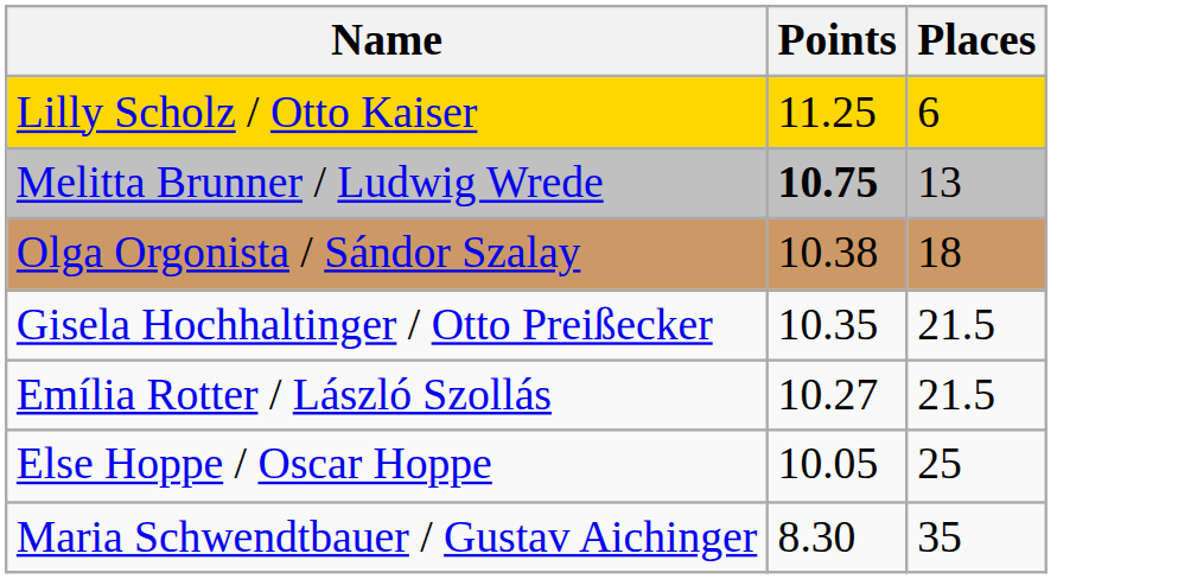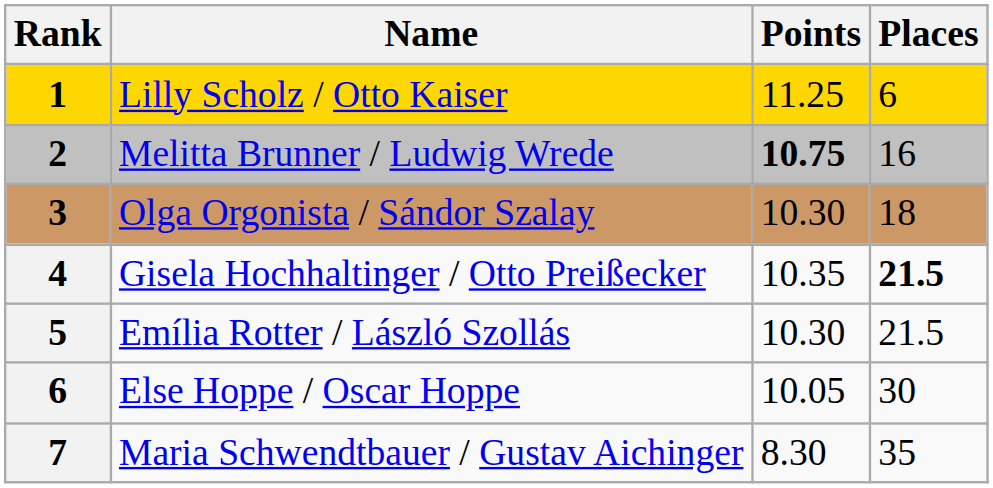 <table class="wikitable">
 <tr>
+<th>Rank</th>
 <th>Name</th>
 <th>Points</th>
 <th>Places</th>
 </tr>
 <tr bgcolor=gold>
+<td align=center><strong>1</strong></td>
 <td> <a href='#'>Lilly Scholz</a> / <a href='#'>Otto Kaiser</a></td>
 <td>11.25</td>
 <td>6</td>
 </tr>
 <tr bgcolor=silver>
+<td align=center><strong>2</strong></td>
 <td> <a href='#'>Melitta Brunner</a> / <a href='#'>Ludwig Wrede</a></td>
 <td><strong>10.75</strong></td>
-<td>13</td>
+<td>16</td>
 </tr>
 <tr bgcolor=cc9966>
+<td align=center><strong>3</strong></td>
 <td> <a href='#'>Olga Orgonista</a> / <a href='#'>Sándor Szalay</a></td>
-<td>10.38</td>
+<td>10.30</td>
 <td>18</td>
 </tr>
 <tr>
+<th>4</th>
 <td> <a href='#'>Gisela Hochhaltinger</a> / <a href='#'>Otto Preißecker</a></td>
 <td>10.35</td>
+<td><strong>21.5</strong></td>
+</tr>
+<tr>
+<th>5</th>
+<td> <a href='#'>Emília Rotter</a> / <a href='#'>László Szollás</a></td>
+<td>10.30</td>
 <td>21.5</td>
 </tr>
 <tr>
-<td> <a href='#'>Emília Rotter</a> / <a href='#'>László Szollás</a></td>
-<td>10.27</td>
-<td>21.5</td>
+<th>6</th>
+<td> <a href='#'>Else Hoppe</a> / <a href='#'>Oscar Hoppe</a></td>
+<td>10.05</td>
+<td>30</td>
 </tr>
 <tr>
-<td> <a href='#'>Else Hoppe</a> / <a href='#'>Oscar Hoppe</a></td>
-<td>10.05</td>
-<td>25</td>
-</tr>
-<tr>
+<th>7</th>
 <td> <a href='#'>Maria Schwendtbauer</a> / <a href='#'>Gustav Aichinger</a></td>
 <td>8.30</td>
 <td>35</td>
 </tr>
 </table>
